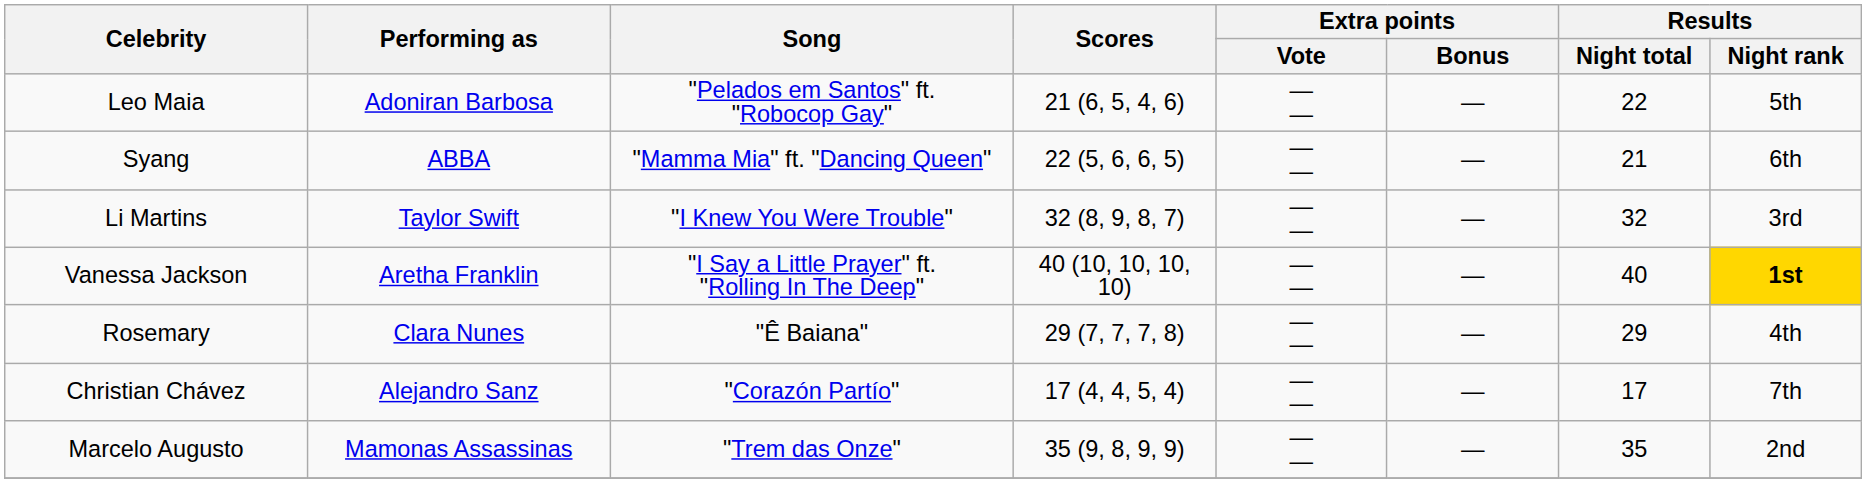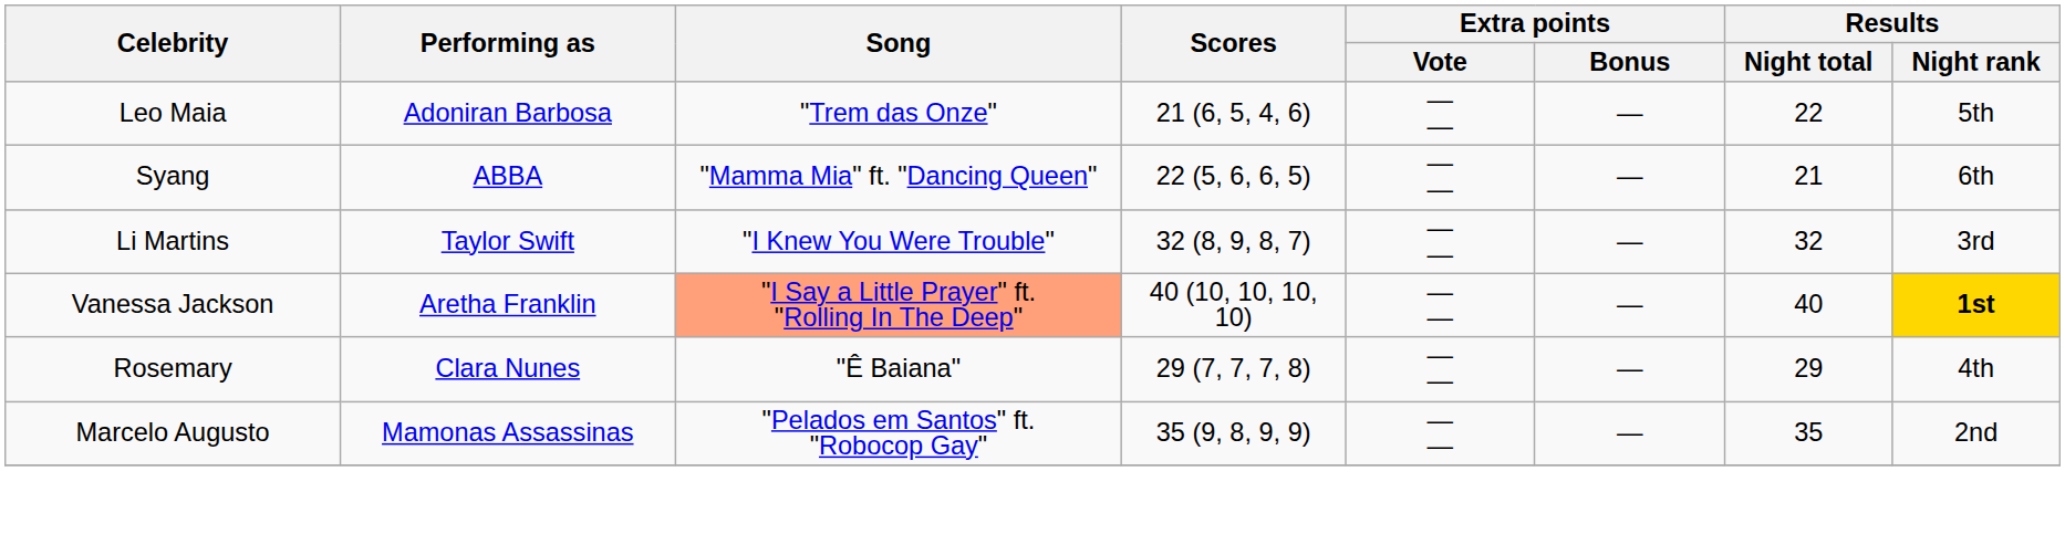 <table class="wikitable" style="font-size:100%; line-height:16px; text-align:center" width="100%">
 <tr>
 <th rowspan="2" style="width:15.0%;">Celebrity</th>
 <th rowspan="2" style="width:15.0%;">Performing as</th>
 <th rowspan="2" style="width:20.0%;">Song</th>
 <th rowspan="2" style="width:10.0%;">Scores</th>
 <th colspan="2">Extra points</th>
 <th colspan="2">Results</th>
 </tr>
 <tr>
 <th style="width:08.5%;">Vote</th>
 <th style="width:08.5%;">Bonus</th>
 <th style="width:07.5%;">Night total</th>
 <th style="width:07.5%;">Night rank</th>
 </tr>
 <tr>
 <td>Leo Maia</td>
 <td><a href='#'>Adoniran Barbosa</a></td>
-<td>"<a href='#'>Pelados em Santos</a>" ft.<br>"<a href='#'>Robocop Gay</a>"</td>
+<td>"<a href='#'>Trem das Onze</a>"</td>
 <td>21 (6, 5, 4, 6)</td>
 <td>—<br>—</td>
 <td>—</td>
 <td>22</td>
 <td>5th</td>
 </tr>
 <tr>
 <td>Syang</td>
 <td><a href='#'>ABBA</a></td>
 <td>"<a href='#'>Mamma Mia</a>" ft. "<a href='#'>Dancing Queen</a>"</td>
 <td>22 (5, 6, 6, 5)</td>
 <td>—<br>—</td>
 <td>—</td>
 <td>21</td>
 <td>6th</td>
 </tr>
 <tr>
 <td>Li Martins</td>
 <td><a href='#'>Taylor Swift</a></td>
 <td>"<a href='#'>I Knew You Were Trouble</a>"</td>
 <td>32 (8, 9, 8, 7)</td>
 <td>—<br>—</td>
 <td>—</td>
 <td>32</td>
 <td>3rd</td>
 </tr>
 <tr>
 <td>Vanessa Jackson</td>
 <td><a href='#'>Aretha Franklin</a></td>
-<td>"<a href='#'>I Say a Little Prayer</a>" ft.<br>"<a href='#'>Rolling In The Deep</a>"</td>
+<td style="background: lightsalmon;">"<a href='#'>I Say a Little Prayer</a>" ft.<br>"<a href='#'>Rolling In The Deep</a>"</td>
 <td>40 (10, 10, 10, 10)</td>
 <td>—<br>—</td>
 <td>—</td>
 <td>40</td>
 <td bgcolor="FFD700"><strong>1st</strong></td>
 </tr>
 <tr>
 <td>Rosemary</td>
 <td><a href='#'>Clara Nunes</a></td>
 <td>"Ê Baiana"</td>
 <td>29 (7, 7, 7, 8)</td>
 <td>—<br>—</td>
 <td>—</td>
 <td>29</td>
 <td>4th</td>
 </tr>
 <tr>
-<td>Christian Chávez</td>
-<td><a href='#'>Alejandro Sanz</a></td>
-<td>"<a href='#'>Corazón Partío</a>"</td>
-<td>17 (4, 4, 5, 4)</td>
-<td>—<br>—</td>
-<td>—</td>
-<td>17</td>
-<td>7th</td>
-</tr>
-<tr>
 <td>Marcelo Augusto</td>
 <td><a href='#'>Mamonas Assassinas</a></td>
-<td>"<a href='#'>Trem das Onze</a>"</td>
+<td>"<a href='#'>Pelados em Santos</a>" ft.<br>"<a href='#'>Robocop Gay</a>"</td>
 <td>35 (9, 8, 9, 9)</td>
 <td>—<br>—</td>
 <td>—</td>
 <td>35</td>
 <td>2nd</td>
 </tr>
 <tr>
 </tr>
 </table>
